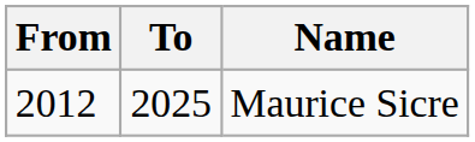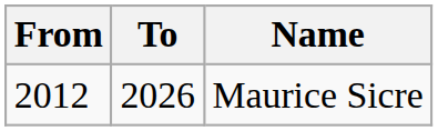 <table class="wikitable">
 <tr>
 <th>From</th>
 <th>To</th>
 <th>Name</th>
 </tr>
 <tr>
 <td>2012</td>
-<td>2025</td>
+<td>2026</td>
 <td>Maurice Sicre</td>
 </tr>
 </table>
